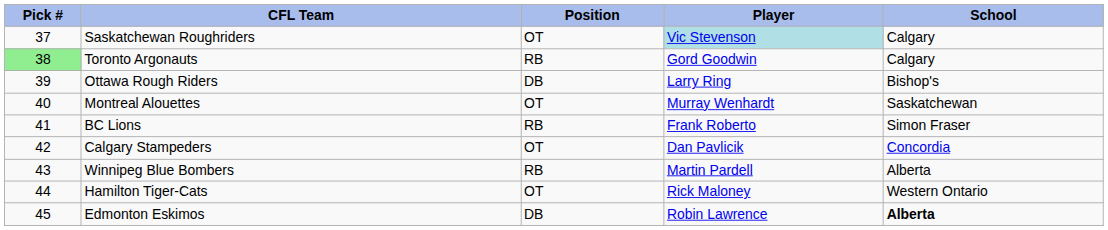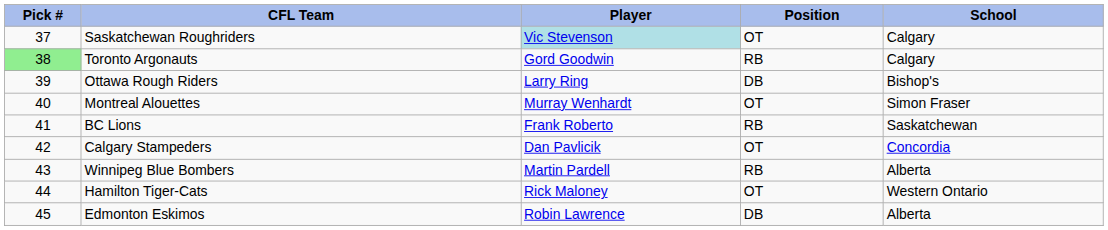 <table class="wikitable" style="width: 100%">
 <tr>
 <th style="background:#a8bdec; width:7%;">Pick #</th>
 <th style="width:40%; background:#a8bdec;">CFL Team</th>
+<th style="width:20%; background:#a8bdec;">Player</th>
 <th style="width:13%; background:#a8bdec;">Position</th>
-<th style="width:20%; background:#a8bdec;">Player</th>
 <th style="width:20%; background:#a8bdec;">School</th>
 </tr>
 <tr>
 <td align=center>37</td>
 <td>Saskatchewan Roughriders</td>
+<td bgcolor="#B0E0E6"><a href='#'>Vic Stevenson</a></td>
 <td>OT</td>
-<td bgcolor="#B0E0E6"><a href='#'>Vic Stevenson</a></td>
 <td>Calgary</td>
 </tr>
 <tr>
 <td align=center style="background: lightgreen;">38</td>
 <td>Toronto Argonauts</td>
+<td><a href='#'>Gord Goodwin</a></td>
 <td>RB</td>
-<td><a href='#'>Gord Goodwin</a></td>
 <td>Calgary</td>
 </tr>
 <tr>
 <td align=center>39</td>
 <td>Ottawa Rough Riders</td>
+<td><a href='#'>Larry Ring</a></td>
 <td>DB</td>
-<td><a href='#'>Larry Ring</a></td>
 <td>Bishop's</td>
 </tr>
 <tr>
 <td align=center>40</td>
 <td>Montreal Alouettes</td>
+<td><a href='#'>Murray Wenhardt</a></td>
 <td>OT</td>
-<td><a href='#'>Murray Wenhardt</a></td>
-<td>Saskatchewan</td>
+<td>Simon Fraser</td>
 </tr>
 <tr>
 <td align=center>41</td>
 <td>BC Lions</td>
+<td><a href='#'>Frank Roberto</a></td>
 <td>RB</td>
-<td><a href='#'>Frank Roberto</a></td>
-<td>Simon Fraser</td>
+<td>Saskatchewan</td>
 </tr>
 <tr>
 <td align=center>42</td>
 <td>Calgary Stampeders</td>
+<td><a href='#'>Dan Pavlicik</a></td>
 <td>OT</td>
-<td><a href='#'>Dan Pavlicik</a></td>
 <td><a href='#'>Concordia</a></td>
 </tr>
 <tr>
 <td align=center>43</td>
 <td>Winnipeg Blue Bombers</td>
+<td><a href='#'>Martin Pardell</a></td>
 <td>RB</td>
-<td><a href='#'>Martin Pardell</a></td>
 <td>Alberta</td>
 </tr>
 <tr>
 <td align=center>44</td>
 <td>Hamilton Tiger-Cats</td>
+<td><a href='#'>Rick Maloney</a></td>
 <td>OT</td>
-<td><a href='#'>Rick Maloney</a></td>
 <td>Western Ontario</td>
 </tr>
 <tr>
 <td align=center>45</td>
 <td>Edmonton Eskimos</td>
+<td><a href='#'>Robin Lawrence</a></td>
 <td>DB</td>
-<td><a href='#'>Robin Lawrence</a></td>
-<td><strong>Alberta</strong></td>
+<td>Alberta</td>
 </tr>
 </table>
